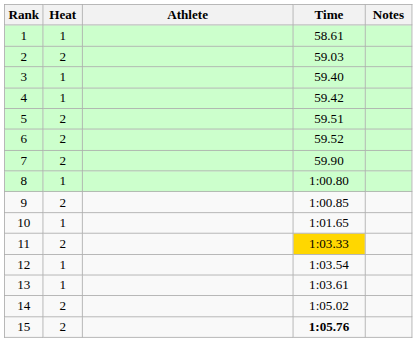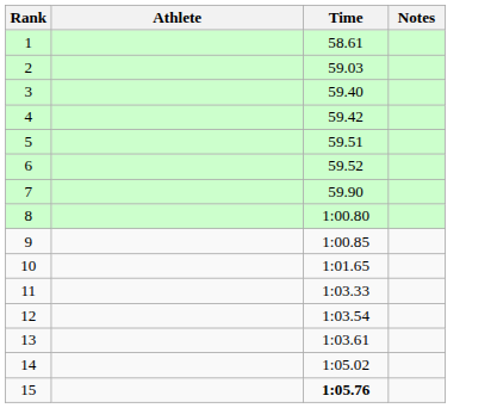 <table class="wikitable" style="text-align:center">
 <tr>
 <th width=40>Rank</th>
-<th width=40>Heat</th>
 <th width=250>Athlete</th>
 <th width=80>Time</th>
 <th width=50>Notes</th>
 </tr>
 <tr bgcolor=ccffcc>
-<td>1</td>
 <td>1</td>
 <td align=left></td>
 <td>58.61</td>
 <td></td>
 </tr>
 <tr bgcolor=ccffcc>
 <td>2</td>
-<td>2</td>
 <td align=left></td>
 <td>59.03</td>
 <td></td>
 </tr>
 <tr bgcolor=ccffcc>
 <td>3</td>
-<td>1</td>
 <td align=left></td>
 <td>59.40</td>
 <td></td>
 </tr>
 <tr bgcolor=ccffcc>
 <td>4</td>
-<td>1</td>
 <td align=left></td>
 <td>59.42</td>
 <td></td>
 </tr>
 <tr bgcolor=ccffcc>
 <td>5</td>
-<td>2</td>
 <td align=left></td>
 <td>59.51</td>
 <td></td>
 </tr>
 <tr bgcolor=ccffcc>
 <td>6</td>
-<td>2</td>
 <td align=left></td>
 <td>59.52</td>
 <td></td>
 </tr>
 <tr bgcolor=ccffcc>
 <td>7</td>
-<td>2</td>
 <td align=left></td>
 <td>59.90</td>
 <td></td>
 </tr>
 <tr bgcolor=ccffcc>
 <td>8</td>
-<td>1</td>
 <td align=left></td>
 <td>1:00.80</td>
 <td></td>
 </tr>
 <tr>
 <td>9</td>
-<td>2</td>
 <td align=left></td>
 <td>1:00.85</td>
 <td></td>
 </tr>
 <tr>
 <td>10</td>
-<td>1</td>
 <td align=left></td>
 <td>1:01.65</td>
 <td></td>
 </tr>
 <tr>
 <td>11</td>
-<td>2</td>
 <td align=left></td>
-<td style="background: gold;">1:03.33</td>
+<td>1:03.33</td>
 <td></td>
 </tr>
 <tr>
 <td>12</td>
-<td>1</td>
 <td align=left></td>
 <td>1:03.54</td>
 <td></td>
 </tr>
 <tr>
 <td>13</td>
-<td>1</td>
 <td align=left></td>
 <td>1:03.61</td>
 <td></td>
 </tr>
 <tr>
 <td>14</td>
-<td>2</td>
 <td align=left></td>
 <td>1:05.02</td>
 <td></td>
 </tr>
 <tr>
 <td>15</td>
-<td>2</td>
 <td align=left></td>
 <td><strong>1:05.76</strong></td>
 <td></td>
 </tr>
 </table>
